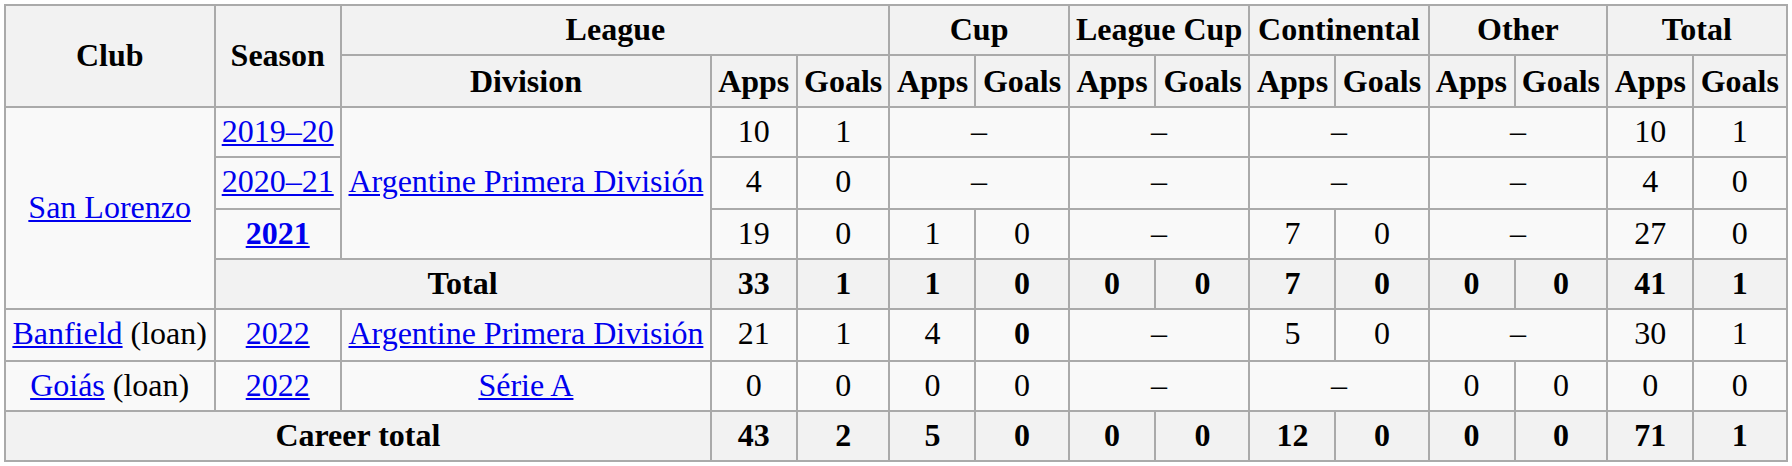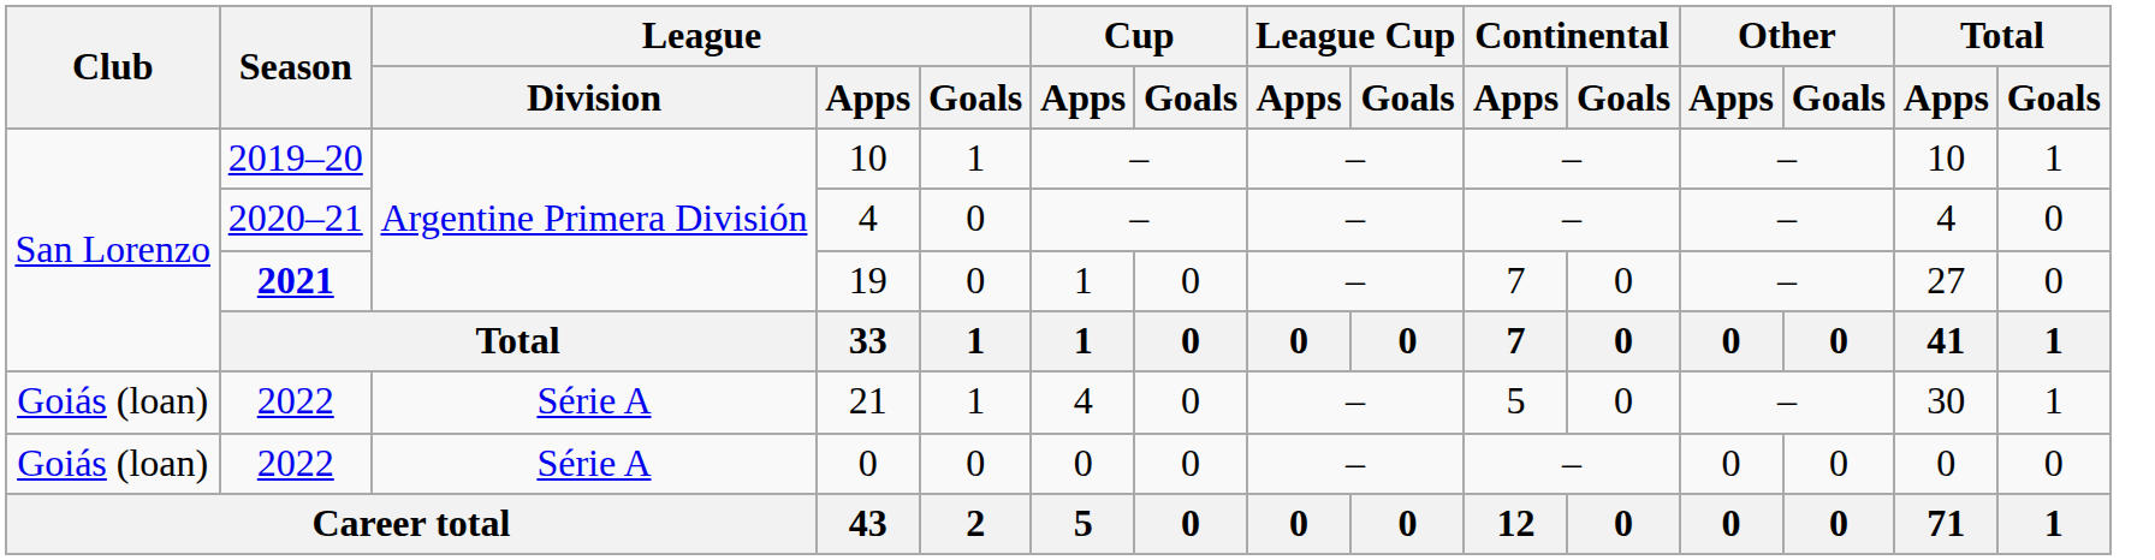 <table class=wikitable style="text-align: center">
 <tr>
 <th rowspan=2>Club</th>
 <th rowspan=2>Season</th>
 <th colspan=3>League</th>
 <th colspan=2>Cup</th>
 <th colspan=2>League Cup</th>
 <th colspan=2>Continental</th>
 <th colspan=2>Other</th>
 <th colspan=2>Total</th>
 </tr>
 <tr>
 <th>Division</th>
 <th>Apps</th>
 <th>Goals</th>
 <th>Apps</th>
 <th>Goals</th>
 <th>Apps</th>
 <th>Goals</th>
 <th>Apps</th>
 <th>Goals</th>
 <th>Apps</th>
 <th>Goals</th>
 <th>Apps</th>
 <th>Goals</th>
 </tr>
 <tr>
 <td rowspan=4><a href='#'>San Lorenzo</a></td>
 <td><a href='#'>2019–20</a></td>
 <td rowspan=3><a href='#'>Argentine Primera División</a></td>
 <td>10</td>
 <td>1</td>
 <td colspan=2>–</td>
 <td colspan=2>–</td>
 <td colspan=2>–</td>
 <td colspan=2>–</td>
 <td>10</td>
 <td>1</td>
 </tr>
 <tr>
 <td><a href='#'>2020–21</a></td>
 <td>4</td>
 <td>0</td>
 <td colspan=2>–</td>
 <td colspan=2>–</td>
 <td colspan=2>–</td>
 <td colspan=2>–</td>
 <td>4</td>
 <td>0</td>
 </tr>
 <tr>
 <td><strong><a href='#'>2021</a></strong></td>
 <td>19</td>
 <td>0</td>
 <td>1</td>
 <td>0</td>
 <td colspan=2>–</td>
 <td>7</td>
 <td>0</td>
 <td colspan=2>–</td>
 <td>27</td>
 <td>0</td>
 </tr>
 <tr>
 <th colspan=2>Total</th>
 <th>33</th>
 <th>1</th>
 <th>1</th>
 <th>0</th>
 <th>0</th>
 <th>0</th>
 <th>7</th>
 <th>0</th>
 <th>0</th>
 <th>0</th>
 <th>41</th>
 <th>1</th>
 </tr>
 <tr>
-<td rowspan=1><a href='#'>Banfield</a> (loan)</td>
+<td rowspan=1><a href='#'>Goiás</a> (loan)</td>
 <td><a href='#'>2022</a></td>
-<td rowspan=1><a href='#'>Argentine Primera División</a></td>
+<td rowspan=1><a href='#'>Série A</a></td>
 <td>21</td>
 <td>1</td>
 <td>4</td>
-<td><strong>0</strong></td>
+<td>0</td>
 <td colspan=2>–</td>
 <td>5</td>
 <td>0</td>
 <td colspan=2>–</td>
 <td>30</td>
 <td>1</td>
 </tr>
 <tr>
 <td rowspan=1><a href='#'>Goiás</a> (loan)</td>
 <td><a href='#'>2022</a></td>
 <td rowspan=1><a href='#'>Série A</a></td>
 <td>0</td>
 <td>0</td>
 <td>0</td>
 <td>0</td>
 <td colspan=2>–</td>
 <td colspan=2>–</td>
 <td>0</td>
 <td>0</td>
 <td>0</td>
 <td>0</td>
 </tr>
 <tr>
 <th colspan=3>Career total</th>
 <th>43</th>
 <th>2</th>
 <th>5</th>
 <th>0</th>
 <th>0</th>
 <th>0</th>
 <th>12</th>
 <th>0</th>
 <th>0</th>
 <th>0</th>
 <th>71</th>
 <th>1</th>
 </tr>
 </table>
